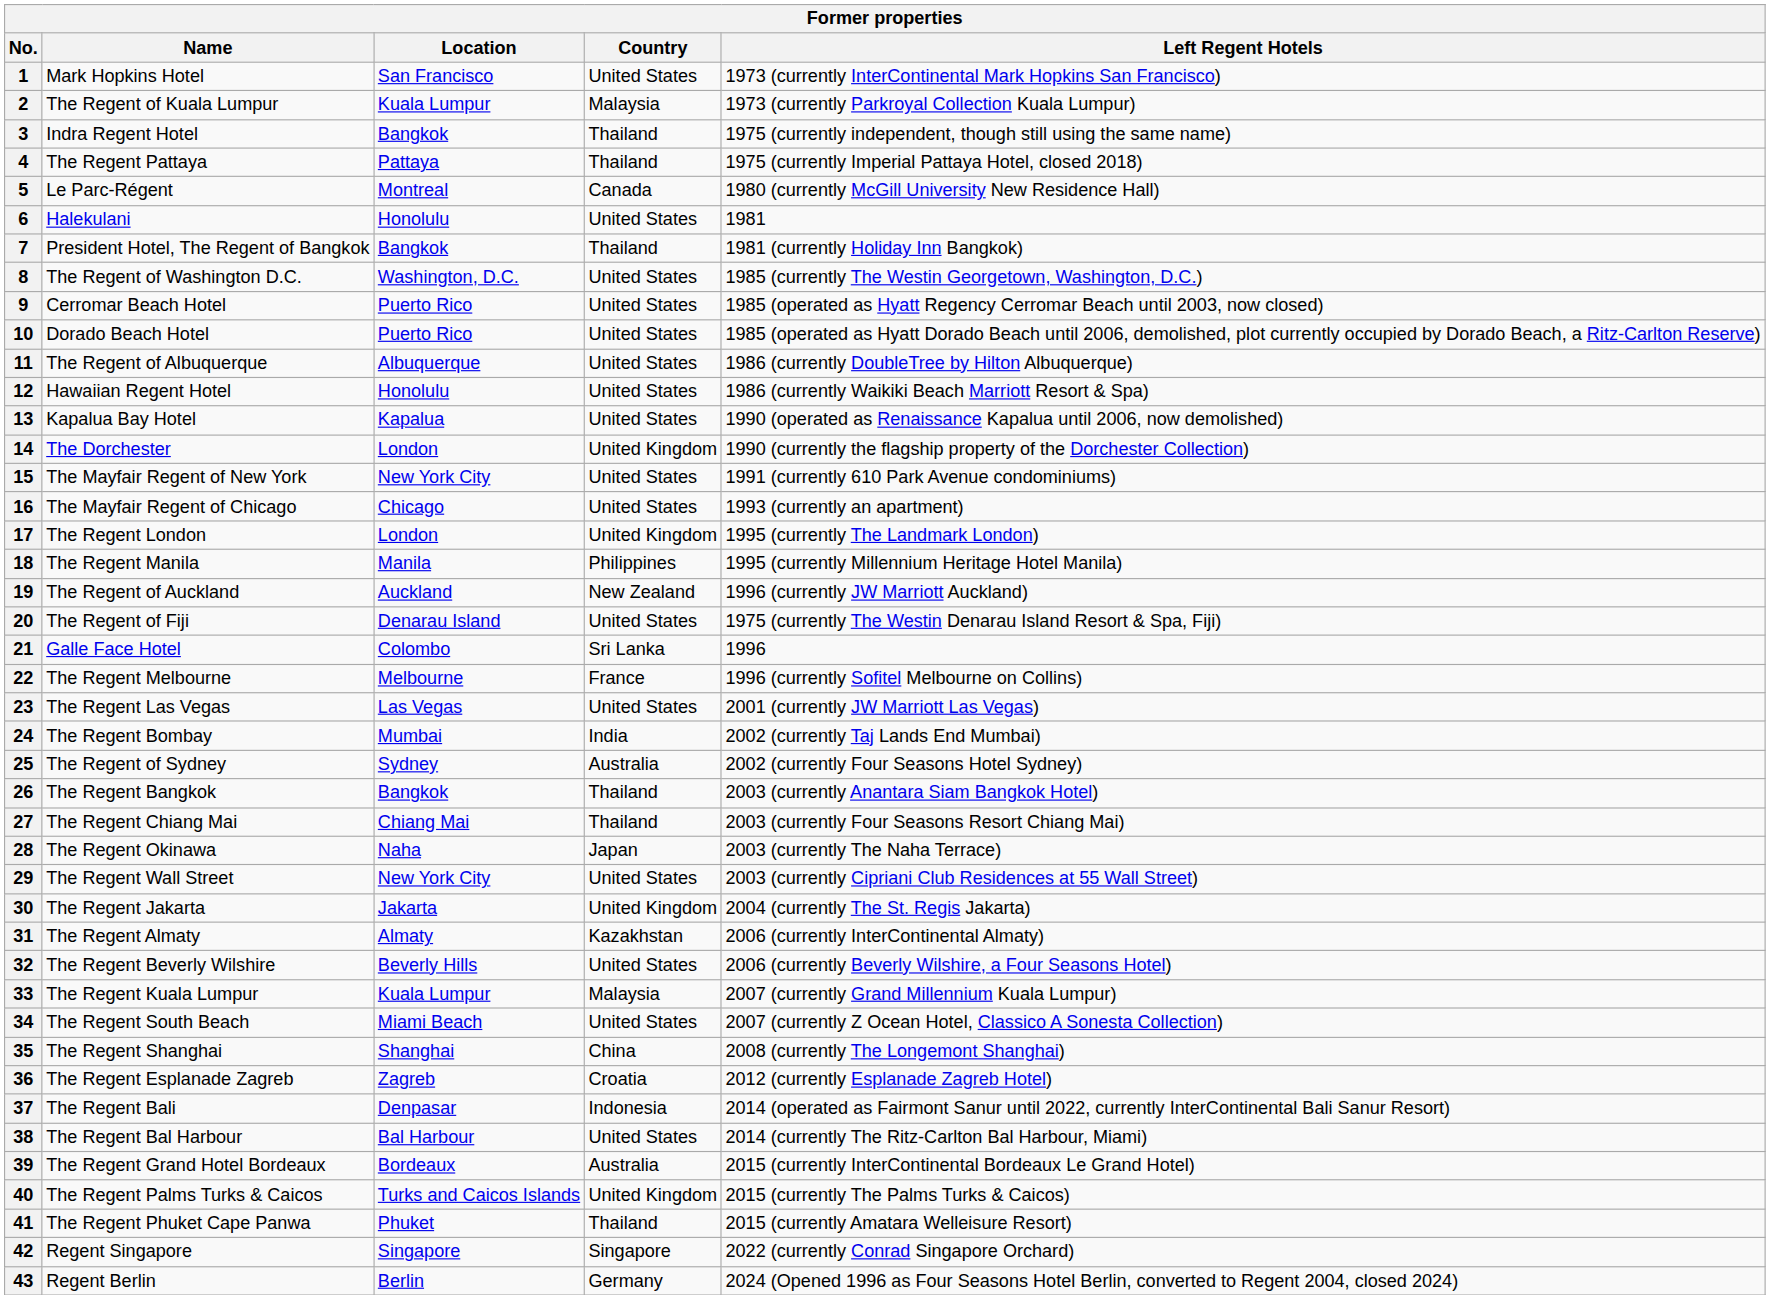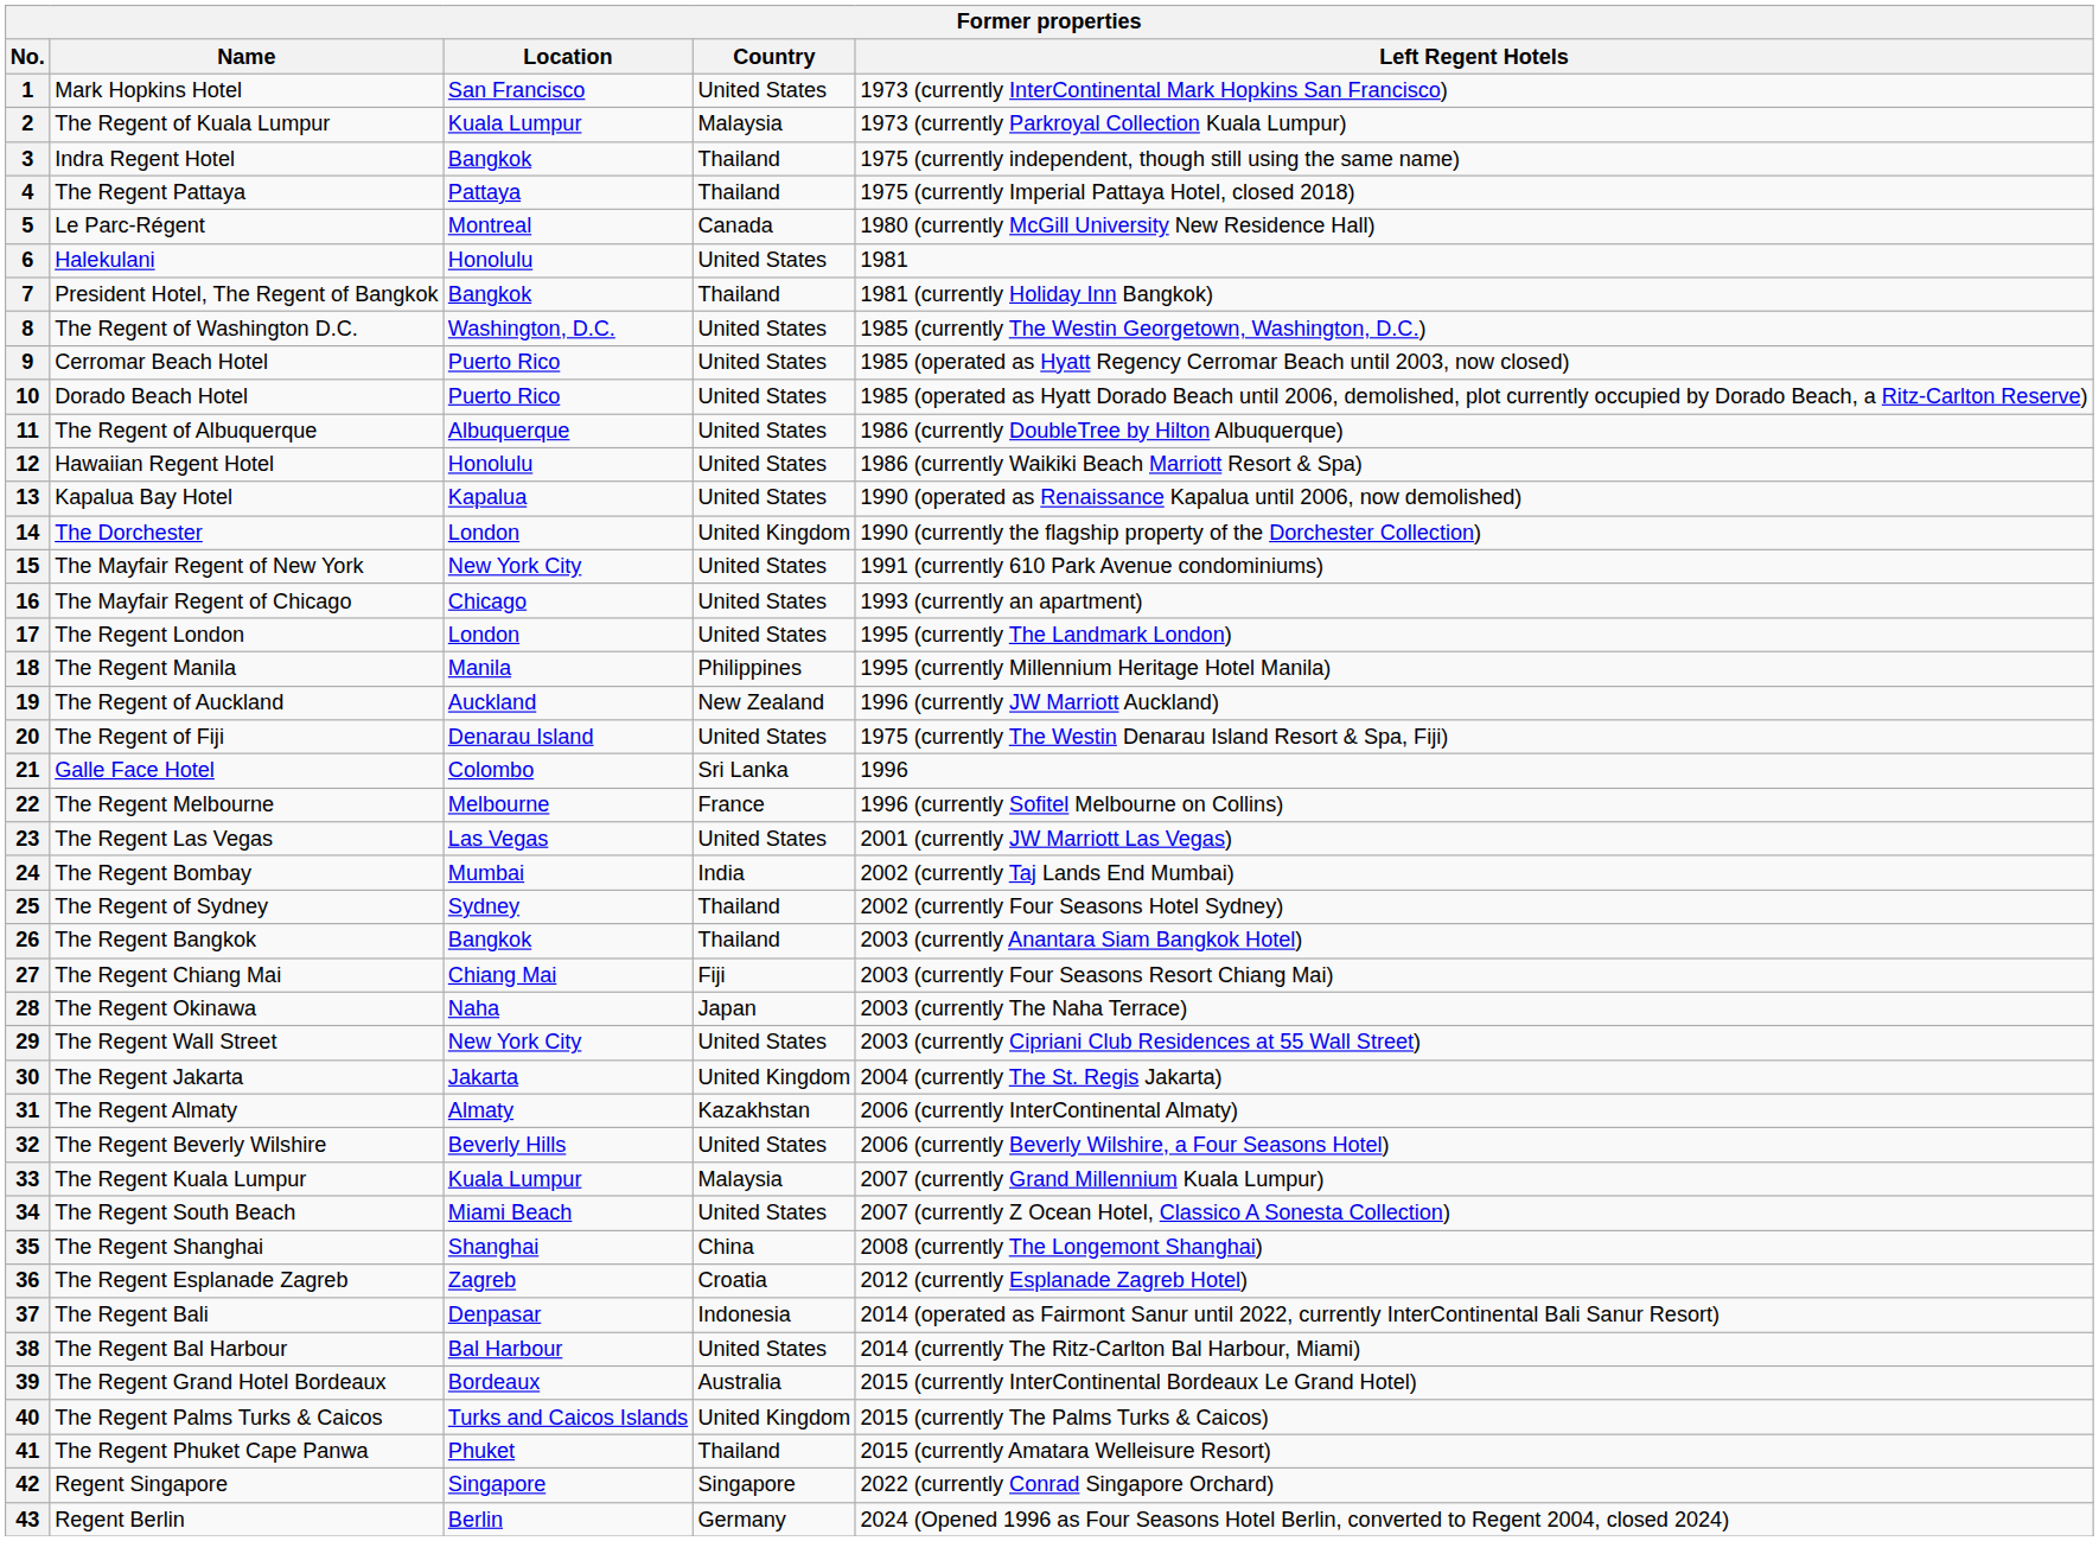 <table class="wikitable sortable">
 <tr>
 <th colspan="6">Former properties</th>
 </tr>
 <tr>
 <th>No.</th>
 <th>Name</th>
 <th>Location</th>
 <th>Country</th>
 <th>Left Regent Hotels</th>
 </tr>
 <tr>
 <th>1</th>
 <td>Mark Hopkins Hotel</td>
 <td><a href='#'>San Francisco</a></td>
 <td>United States</td>
 <td>1973 (currently <a href='#'>InterContinental Mark Hopkins San Francisco</a>)</td>
 </tr>
 <tr>
 <th>2</th>
 <td>The Regent of Kuala Lumpur</td>
 <td><a href='#'>Kuala Lumpur</a></td>
 <td>Malaysia</td>
 <td>1973 (currently <a href='#'>Parkroyal Collection</a> Kuala Lumpur)</td>
 </tr>
 <tr>
 <th>3</th>
 <td>Indra Regent Hotel</td>
 <td><a href='#'>Bangkok</a></td>
 <td>Thailand</td>
 <td>1975 (currently independent, though still using the same name)</td>
 </tr>
 <tr>
 <th>4</th>
 <td>The Regent Pattaya</td>
 <td><a href='#'>Pattaya</a></td>
 <td>Thailand</td>
 <td>1975 (currently Imperial Pattaya Hotel, closed 2018)</td>
 </tr>
 <tr>
 <th>5</th>
 <td>Le Parc-Régent</td>
 <td><a href='#'>Montreal</a></td>
 <td>Canada</td>
 <td>1980 (currently <a href='#'>McGill University</a> New Residence Hall)</td>
 </tr>
 <tr>
 <th>6</th>
 <td><a href='#'>Halekulani</a></td>
 <td><a href='#'>Honolulu</a></td>
 <td>United States</td>
 <td>1981</td>
 </tr>
 <tr>
 <th>7</th>
 <td>President Hotel, The Regent of Bangkok</td>
 <td><a href='#'>Bangkok</a></td>
 <td>Thailand</td>
 <td>1981 (currently <a href='#'>Holiday Inn</a> Bangkok)</td>
 </tr>
 <tr>
 <th>8</th>
 <td>The Regent of Washington D.C.</td>
 <td><a href='#'>Washington, D.C.</a></td>
 <td>United States</td>
 <td>1985 (currently <a href='#'>The Westin Georgetown, Washington, D.C.</a>)</td>
 </tr>
 <tr>
 <th>9</th>
 <td>Cerromar Beach Hotel</td>
 <td><a href='#'>Puerto Rico</a></td>
 <td>United States</td>
 <td>1985 (operated as <a href='#'>Hyatt</a> Regency Cerromar Beach until 2003, now closed)</td>
 </tr>
 <tr>
 <th>10</th>
 <td>Dorado Beach Hotel</td>
 <td><a href='#'>Puerto Rico</a></td>
 <td>United States</td>
 <td>1985 (operated as Hyatt Dorado Beach until 2006, demolished, plot currently occupied by Dorado Beach, a <a href='#'>Ritz-Carlton Reserve</a>)</td>
 </tr>
 <tr>
 <th>11</th>
 <td>The Regent of Albuquerque</td>
 <td><a href='#'>Albuquerque</a></td>
 <td>United States</td>
 <td>1986 (currently <a href='#'>DoubleTree by Hilton</a> Albuquerque)</td>
 </tr>
 <tr>
 <th>12</th>
 <td>Hawaiian Regent Hotel</td>
 <td><a href='#'>Honolulu</a></td>
 <td>United States</td>
 <td>1986 (currently Waikiki Beach <a href='#'>Marriott</a> Resort & Spa)</td>
 </tr>
 <tr>
 <th>13</th>
 <td>Kapalua Bay Hotel</td>
 <td><a href='#'>Kapalua</a></td>
 <td>United States</td>
 <td>1990 (operated as <a href='#'>Renaissance</a> Kapalua until 2006, now demolished)</td>
 </tr>
 <tr>
 <th>14</th>
 <td><a href='#'>The Dorchester</a></td>
 <td><a href='#'>London</a></td>
 <td>United Kingdom</td>
 <td>1990 (currently the flagship property of the <a href='#'>Dorchester Collection</a>)</td>
 </tr>
 <tr>
 <th>15</th>
 <td>The Mayfair Regent of New York</td>
 <td><a href='#'>New York City</a></td>
 <td>United States</td>
 <td>1991 (currently 610 Park Avenue condominiums)</td>
 </tr>
 <tr>
 <th>16</th>
 <td>The Mayfair Regent of Chicago</td>
 <td><a href='#'>Chicago</a></td>
 <td>United States</td>
 <td>1993 (currently an apartment)</td>
 </tr>
 <tr>
 <th>17</th>
 <td>The Regent London</td>
 <td><a href='#'>London</a></td>
-<td>United Kingdom</td>
+<td>United States</td>
 <td>1995 (currently <a href='#'>The Landmark London</a>)</td>
 </tr>
 <tr>
 <th>18</th>
 <td>The Regent Manila</td>
 <td><a href='#'>Manila</a></td>
 <td>Philippines</td>
 <td>1995 (currently Millennium Heritage Hotel Manila)</td>
 </tr>
 <tr>
 <th>19</th>
 <td>The Regent of Auckland</td>
 <td><a href='#'>Auckland</a></td>
 <td>New Zealand</td>
 <td>1996 (currently <a href='#'>JW Marriott</a> Auckland)</td>
 </tr>
 <tr>
 <th>20</th>
 <td>The Regent of Fiji</td>
 <td><a href='#'>Denarau Island</a></td>
 <td>United States</td>
 <td>1975 (currently <a href='#'>The Westin</a> Denarau Island Resort & Spa, Fiji)</td>
 </tr>
 <tr>
 <th>21</th>
 <td><a href='#'>Galle Face Hotel</a></td>
 <td><a href='#'>Colombo</a></td>
 <td>Sri Lanka</td>
 <td>1996</td>
 </tr>
 <tr>
 <th>22</th>
 <td>The Regent Melbourne</td>
 <td><a href='#'>Melbourne</a></td>
 <td>France</td>
 <td>1996 (currently <a href='#'>Sofitel</a> Melbourne on Collins)</td>
 </tr>
 <tr>
 <th>23</th>
 <td>The Regent Las Vegas</td>
 <td><a href='#'>Las Vegas</a></td>
 <td>United States</td>
 <td>2001 (currently <a href='#'>JW Marriott Las Vegas</a>)</td>
 </tr>
 <tr>
 <th>24</th>
 <td>The Regent Bombay</td>
 <td><a href='#'>Mumbai</a></td>
 <td>India</td>
 <td>2002 (currently <a href='#'>Taj</a> Lands End Mumbai)</td>
 </tr>
 <tr>
 <th>25</th>
 <td>The Regent of Sydney</td>
 <td><a href='#'>Sydney</a></td>
-<td>Australia</td>
+<td>Thailand</td>
 <td>2002 (currently Four Seasons Hotel Sydney)</td>
 </tr>
 <tr>
 <th>26</th>
 <td>The Regent Bangkok</td>
 <td><a href='#'>Bangkok</a></td>
 <td>Thailand</td>
 <td>2003 (currently <a href='#'>Anantara Siam Bangkok Hotel</a>)</td>
 </tr>
 <tr>
 <th>27</th>
 <td>The Regent Chiang Mai</td>
 <td><a href='#'>Chiang Mai</a></td>
-<td>Thailand</td>
+<td>Fiji</td>
 <td>2003 (currently Four Seasons Resort Chiang Mai)</td>
 </tr>
 <tr>
 <th>28</th>
 <td>The Regent Okinawa</td>
 <td><a href='#'>Naha</a></td>
 <td>Japan</td>
 <td>2003 (currently The Naha Terrace)</td>
 </tr>
 <tr>
 <th>29</th>
 <td>The Regent Wall Street</td>
 <td><a href='#'>New York City</a></td>
 <td>United States</td>
 <td>2003 (currently <a href='#'>Cipriani Club Residences at 55 Wall Street</a>)</td>
 </tr>
 <tr>
 <th>30</th>
 <td>The Regent Jakarta</td>
 <td><a href='#'>Jakarta</a></td>
 <td>United Kingdom</td>
 <td>2004 (currently <a href='#'>The St. Regis</a> Jakarta)</td>
 </tr>
 <tr>
 <th>31</th>
 <td>The Regent Almaty</td>
 <td><a href='#'>Almaty</a></td>
 <td>Kazakhstan</td>
 <td>2006 (currently InterContinental Almaty)</td>
 </tr>
 <tr>
 <th>32</th>
 <td>The Regent Beverly Wilshire</td>
 <td><a href='#'>Beverly Hills</a></td>
 <td>United States</td>
 <td>2006 (currently <a href='#'>Beverly Wilshire, a Four Seasons Hotel</a>)</td>
 </tr>
 <tr>
 <th>33</th>
 <td>The Regent Kuala Lumpur</td>
 <td><a href='#'>Kuala Lumpur</a></td>
 <td>Malaysia</td>
 <td>2007 (currently <a href='#'>Grand Millennium</a> Kuala Lumpur)</td>
 </tr>
 <tr>
 <th>34</th>
 <td>The Regent South Beach</td>
 <td><a href='#'>Miami Beach</a></td>
 <td>United States</td>
 <td>2007 (currently Z Ocean Hotel, <a href='#'>Classico A Sonesta Collection</a>)</td>
 </tr>
 <tr>
 <th>35</th>
 <td>The Regent Shanghai</td>
 <td><a href='#'>Shanghai</a></td>
 <td>China</td>
 <td>2008 (currently <a href='#'>The Longemont Shanghai</a>)</td>
 </tr>
 <tr>
 <th>36</th>
 <td>The Regent Esplanade Zagreb</td>
 <td><a href='#'>Zagreb</a></td>
 <td>Croatia</td>
 <td>2012 (currently <a href='#'>Esplanade Zagreb Hotel</a>)</td>
 </tr>
 <tr>
 <th>37</th>
 <td>The Regent Bali</td>
 <td><a href='#'>Denpasar</a></td>
 <td>Indonesia</td>
 <td>2014 (operated as Fairmont Sanur until 2022, currently InterContinental Bali Sanur Resort)</td>
 </tr>
 <tr>
 <th>38</th>
 <td>The Regent Bal Harbour</td>
 <td><a href='#'>Bal Harbour</a></td>
 <td>United States</td>
 <td>2014 (currently The Ritz-Carlton Bal Harbour, Miami)</td>
 </tr>
 <tr>
 <th>39</th>
 <td>The Regent Grand Hotel Bordeaux</td>
 <td><a href='#'>Bordeaux</a></td>
 <td>Australia</td>
 <td>2015 (currently InterContinental Bordeaux Le Grand Hotel)</td>
 </tr>
 <tr>
 <th>40</th>
 <td>The Regent Palms Turks & Caicos</td>
 <td><a href='#'>Turks and Caicos Islands</a></td>
 <td>United Kingdom</td>
 <td>2015 (currently The Palms Turks & Caicos)</td>
 </tr>
 <tr>
 <th>41</th>
 <td>The Regent Phuket Cape Panwa</td>
 <td><a href='#'>Phuket</a></td>
 <td>Thailand</td>
 <td>2015 (currently Amatara Welleisure Resort)</td>
 </tr>
 <tr>
 <th>42</th>
 <td>Regent Singapore</td>
 <td><a href='#'>Singapore</a></td>
 <td>Singapore</td>
 <td>2022 (currently <a href='#'>Conrad</a> Singapore Orchard)</td>
 </tr>
 <tr>
 <th>43</th>
 <td>Regent Berlin</td>
 <td><a href='#'>Berlin</a></td>
 <td>Germany</td>
 <td>2024 (Opened 1996 as Four Seasons Hotel Berlin, converted to Regent 2004, closed 2024)</td>
 </tr>
 </table>
